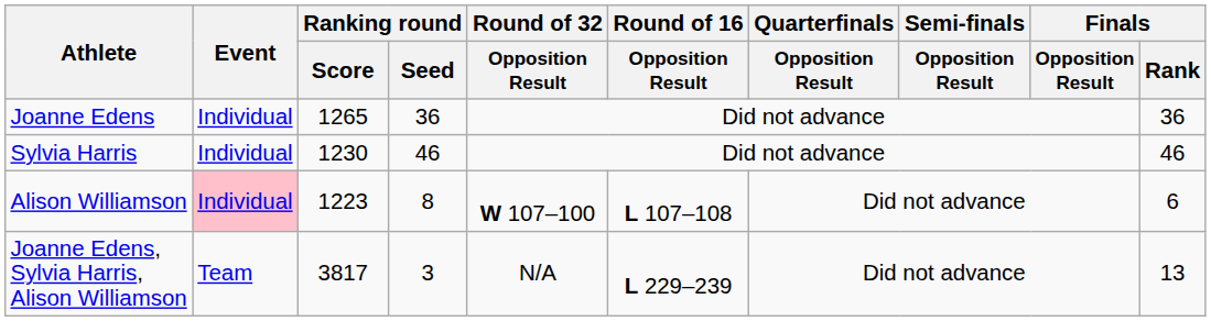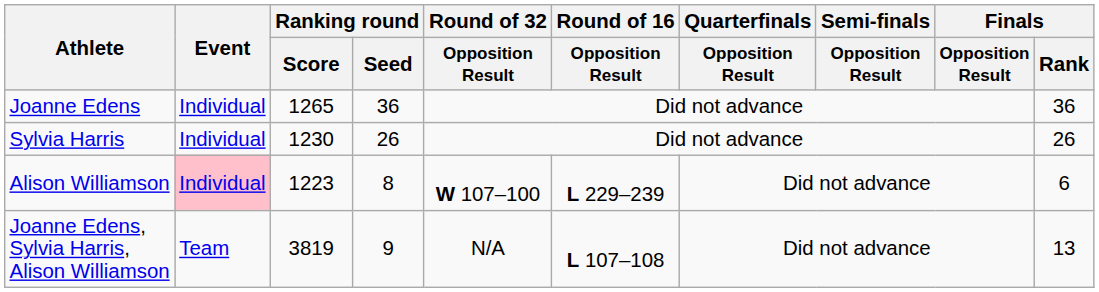 <table class=wikitable style="font-size:90%">
 <tr>
 <th rowspan="2">Athlete</th>
 <th rowspan="2">Event</th>
 <th colspan="2">Ranking round</th>
 <th>Round of 32</th>
 <th>Round of 16</th>
 <th>Quarterfinals</th>
 <th>Semi-finals</th>
 <th colspan="2">Finals</th>
 </tr>
 <tr>
 <th>Score</th>
 <th>Seed</th>
 <th style="line-height:1em"><small>Opposition<br>Result</small></th>
 <th style="line-height:1em"><small>Opposition<br>Result</small></th>
 <th style="line-height:1em"><small>Opposition<br>Result</small></th>
 <th style="line-height:1em"><small>Opposition<br>Result</small></th>
 <th style="line-height:1em"><small>Opposition<br>Result</small></th>
 <th>Rank</th>
 </tr>
 <tr>
 <td><a href='#'>Joanne Edens</a></td>
 <td><a href='#'>Individual</a></td>
 <td style="text-align:center;">1265</td>
 <td style="text-align:center;">36</td>
 <td colspan="5" style="text-align:center;">Did not advance</td>
 <td style="text-align:center;">36</td>
 </tr>
 <tr>
 <td><a href='#'>Sylvia Harris</a></td>
 <td><a href='#'>Individual</a></td>
 <td style="text-align:center;">1230</td>
-<td style="text-align:center;">46</td>
+<td style="text-align:center;">26</td>
 <td colspan="5" style="text-align:center;">Did not advance</td>
-<td style="text-align:center;">46</td>
+<td style="text-align:center;">26</td>
 </tr>
 <tr>
 <td><a href='#'>Alison Williamson</a></td>
 <td style="background: pink;"><a href='#'>Individual</a></td>
 <td style="text-align:center;">1223</td>
 <td style="text-align:center;">8</td>
 <td style="text-align:center;"><br> <strong>W</strong> 107–100</td>
-<td style="text-align:center;"><br> <strong>L</strong> 107–108</td>
+<td style="text-align:center;"><br> <strong>L</strong> 229–239</td>
 <td colspan="3" style="text-align:center;">Did not advance</td>
 <td style="text-align:center;">6</td>
 </tr>
 <tr>
 <td><a href='#'>Joanne Edens</a>,<br><a href='#'>Sylvia Harris</a>,<br><a href='#'>Alison Williamson</a></td>
 <td><a href='#'>Team</a></td>
-<td style="text-align:center;">3817</td>
-<td style="text-align:center;">3</td>
+<td style="text-align:center;">3819</td>
+<td style="text-align:center;">9</td>
 <td style="text-align:center;">N/A</td>
-<td style="text-align:center;"><br> <strong>L</strong> 229–239</td>
+<td style="text-align:center;"><br> <strong>L</strong> 107–108</td>
 <td colspan="3" style="text-align:center;">Did not advance</td>
 <td align=center>13</td>
 </tr>
 </table>
